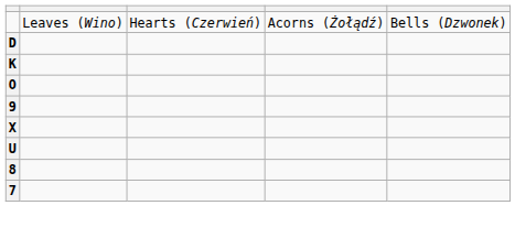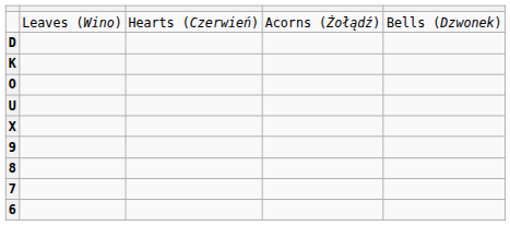 <table class="wikitable" style="text-align:center; float:right; margin-left: 1em;">
 <tr>
 <th></th>
 <th></th>
 <th></th>
 <th></th>
 <th></th>
 </tr>
 <tr>
 <td></td>
 <td>Leaves (<em>Wino</em>)</td>
 <td>Hearts (<em>Czerwień</em>)</td>
 <td>Acorns (<em>Żołądź</em>)</td>
 <td>Bells (<em>Dzwonek</em>)</td>
 </tr>
 <tr>
 <th>D</th>
 <td></td>
 <td></td>
 <td></td>
 <td></td>
 </tr>
 <tr>
 <th>K</th>
 <td></td>
 <td></td>
 <td></td>
 <td></td>
 </tr>
 <tr>
 <th>O</th>
 <td></td>
 <td></td>
 <td></td>
 <td></td>
 </tr>
 <tr>
-<th>9</th>
+<th>U</th>
 <td></td>
 <td></td>
 <td></td>
 <td></td>
 </tr>
 <tr>
 <th>X</th>
 <td></td>
 <td></td>
 <td></td>
 <td></td>
 </tr>
 <tr>
-<th>U</th>
+<th>9</th>
 <td></td>
 <td></td>
 <td></td>
 <td></td>
 </tr>
 <tr>
 <th>8</th>
 <td></td>
 <td></td>
 <td></td>
 <td></td>
 </tr>
 <tr>
 <th>7</th>
 <td></td>
 <td></td>
 <td></td>
 <td></td>
 </tr>
+<tr>
+<th>6</th>
+<td></td>
+<td></td>
+<td></td>
+<td></td>
+</tr>
 </table>
